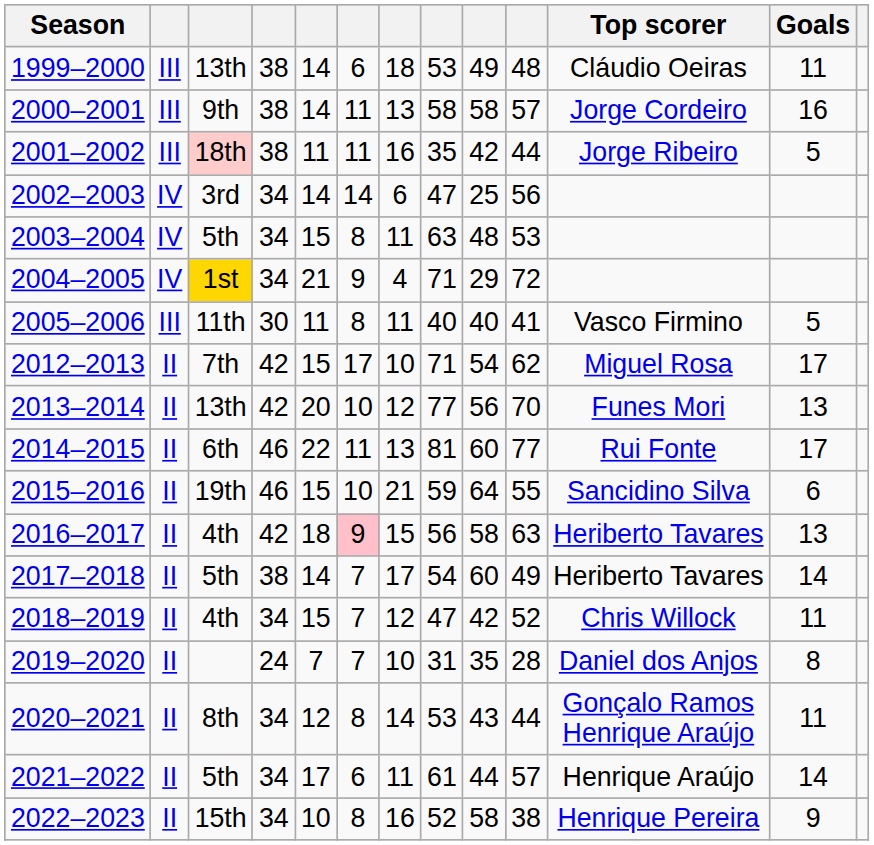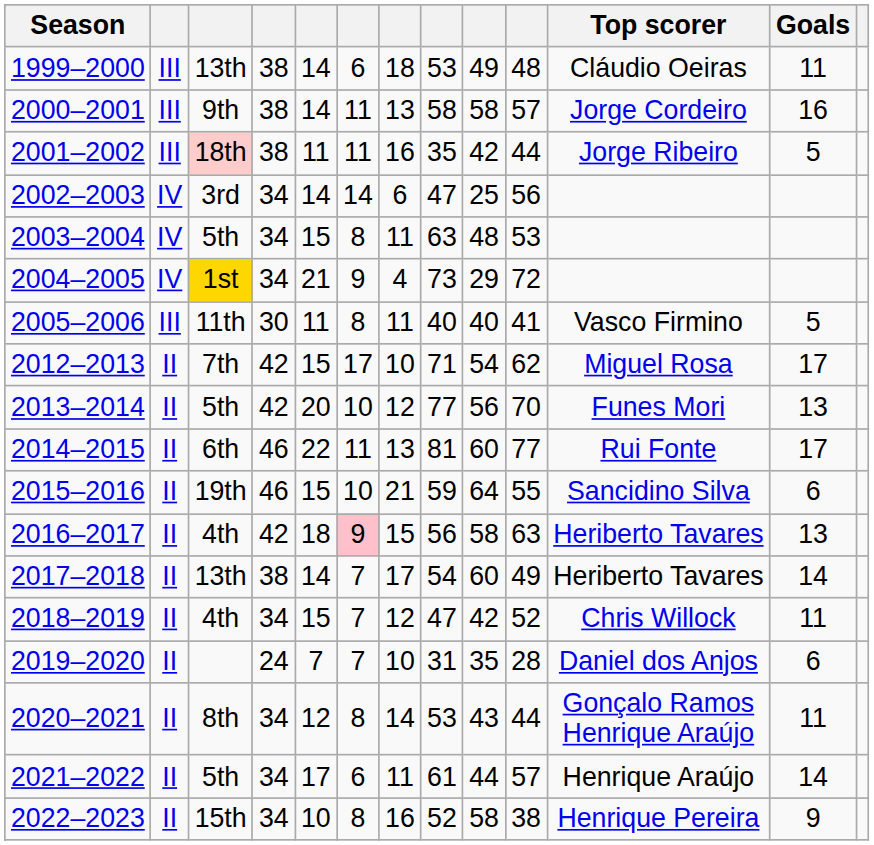 <table class="wikitable" style="text-align:center;">
 <tr>
 <th>Season</th>
 <th></th>
 <th></th>
 <th></th>
 <th></th>
 <th></th>
 <th></th>
 <th></th>
 <th></th>
 <th></th>
 <th>Top scorer</th>
 <th>Goals</th>
 <th></th>
 </tr>
 <tr>
 <td><a href='#'>1999–2000</a></td>
 <td><a href='#'>III</a></td>
 <td>13th</td>
 <td>38</td>
 <td>14</td>
 <td>6</td>
 <td>18</td>
 <td>53</td>
 <td>49</td>
 <td>48</td>
 <td> Cláudio Oeiras</td>
 <td>11</td>
 <td></td>
 </tr>
 <tr>
 <td><a href='#'>2000–2001</a></td>
 <td><a href='#'>III</a></td>
 <td>9th</td>
 <td>38</td>
 <td>14</td>
 <td>11</td>
 <td>13</td>
 <td>58</td>
 <td>58</td>
 <td>57</td>
 <td> <a href='#'>Jorge Cordeiro</a></td>
 <td>16</td>
 <td></td>
 </tr>
 <tr>
 <td><a href='#'>2001–2002</a></td>
 <td><a href='#'>III</a></td>
 <td style="background:#fcc;">18th</td>
 <td>38</td>
 <td>11</td>
 <td>11</td>
 <td>16</td>
 <td>35</td>
 <td>42</td>
 <td>44</td>
 <td> <a href='#'>Jorge Ribeiro</a></td>
 <td>5</td>
 <td></td>
 </tr>
 <tr>
 <td><a href='#'>2002–2003</a></td>
 <td><a href='#'>IV</a></td>
 <td>3rd</td>
 <td>34</td>
 <td>14</td>
 <td>14</td>
 <td>6</td>
 <td>47</td>
 <td>25</td>
 <td>56</td>
 <td></td>
 <td></td>
 <td></td>
 </tr>
 <tr>
 <td><a href='#'>2003–2004</a></td>
 <td><a href='#'>IV</a></td>
 <td>5th</td>
 <td>34</td>
 <td>15</td>
 <td>8</td>
 <td>11</td>
 <td>63</td>
 <td>48</td>
 <td>53</td>
 <td></td>
 <td></td>
 <td></td>
 </tr>
 <tr>
 <td><a href='#'>2004–2005</a></td>
 <td><a href='#'>IV</a></td>
 <td style="background:gold;">1st</td>
 <td>34</td>
 <td>21</td>
 <td>9</td>
 <td>4</td>
-<td>71</td>
+<td>73</td>
 <td>29</td>
 <td>72</td>
 <td></td>
 <td></td>
 <td></td>
 </tr>
 <tr>
 <td><a href='#'>2005–2006</a></td>
 <td><a href='#'>III</a></td>
 <td>11th</td>
 <td>30</td>
 <td>11</td>
 <td>8</td>
 <td>11</td>
 <td>40</td>
 <td>40</td>
 <td>41</td>
 <td> Vasco Firmino</td>
 <td>5</td>
 <td></td>
 </tr>
 <tr>
 <td><a href='#'>2012–2013</a></td>
 <td><a href='#'>II</a></td>
 <td>7th</td>
 <td>42</td>
 <td>15</td>
 <td>17</td>
 <td>10</td>
 <td>71</td>
 <td>54</td>
 <td>62</td>
 <td> <a href='#'>Miguel Rosa</a></td>
 <td>17</td>
 <td></td>
 </tr>
 <tr>
 <td><a href='#'>2013–2014</a></td>
 <td><a href='#'>II</a></td>
-<td>13th</td>
+<td>5th</td>
 <td>42</td>
 <td>20</td>
 <td>10</td>
 <td>12</td>
 <td>77</td>
 <td>56</td>
 <td>70</td>
 <td> <a href='#'>Funes Mori</a></td>
 <td>13</td>
 <td></td>
 </tr>
 <tr>
 <td><a href='#'>2014–2015</a></td>
 <td><a href='#'>II</a></td>
 <td>6th</td>
 <td>46</td>
 <td>22</td>
 <td>11</td>
 <td>13</td>
 <td>81</td>
 <td>60</td>
 <td>77</td>
 <td> <a href='#'>Rui Fonte</a></td>
 <td>17</td>
 <td></td>
 </tr>
 <tr>
 <td><a href='#'>2015–2016</a></td>
 <td><a href='#'>II</a></td>
 <td>19th</td>
 <td>46</td>
 <td>15</td>
 <td>10</td>
 <td>21</td>
 <td>59</td>
 <td>64</td>
 <td>55</td>
 <td> <a href='#'>Sancidino Silva</a></td>
 <td>6</td>
 <td></td>
 </tr>
 <tr>
 <td><a href='#'>2016–2017</a></td>
 <td><a href='#'>II</a></td>
 <td>4th</td>
 <td>42</td>
 <td>18</td>
 <td style="background: pink;">9</td>
 <td>15</td>
 <td>56</td>
 <td>58</td>
 <td>63</td>
 <td> <a href='#'>Heriberto Tavares</a></td>
 <td>13</td>
 <td></td>
 </tr>
 <tr>
 <td><a href='#'>2017–2018</a></td>
 <td><a href='#'>II</a></td>
-<td>5th</td>
+<td>13th</td>
 <td>38</td>
 <td>14</td>
 <td>7</td>
 <td>17</td>
 <td>54</td>
 <td>60</td>
 <td>49</td>
 <td> Heriberto Tavares</td>
 <td>14</td>
 <td></td>
 </tr>
 <tr>
 <td><a href='#'>2018–2019</a></td>
 <td><a href='#'>II</a></td>
 <td>4th</td>
 <td>34</td>
 <td>15</td>
 <td>7</td>
 <td>12</td>
 <td>47</td>
 <td>42</td>
 <td>52</td>
 <td> <a href='#'>Chris Willock</a></td>
 <td>11</td>
 <td></td>
 </tr>
 <tr>
 <td><a href='#'>2019–2020</a></td>
 <td><a href='#'>II</a></td>
 <td></td>
 <td>24</td>
 <td>7</td>
 <td>7</td>
 <td>10</td>
 <td>31</td>
 <td>35</td>
 <td>28</td>
 <td> <a href='#'>Daniel dos Anjos</a></td>
-<td>8</td>
+<td>6</td>
 <td></td>
 </tr>
 <tr>
 <td><a href='#'>2020–2021</a></td>
 <td><a href='#'>II</a></td>
 <td>8th</td>
 <td>34</td>
 <td>12</td>
 <td>8</td>
 <td>14</td>
 <td>53</td>
 <td>43</td>
 <td>44</td>
 <td> <a href='#'>Gonçalo Ramos</a><br> <a href='#'>Henrique Araújo</a></td>
 <td>11</td>
 <td></td>
 </tr>
 <tr>
 <td><a href='#'>2021–2022</a></td>
 <td><a href='#'>II</a></td>
 <td>5th</td>
 <td>34</td>
 <td>17</td>
 <td>6</td>
 <td>11</td>
 <td>61</td>
 <td>44</td>
 <td>57</td>
 <td> Henrique Araújo</td>
 <td>14</td>
 <td></td>
 </tr>
 <tr>
 <td><a href='#'>2022–2023</a></td>
 <td><a href='#'>II</a></td>
 <td>15th</td>
 <td>34</td>
 <td>10</td>
 <td>8</td>
 <td>16</td>
 <td>52</td>
 <td>58</td>
 <td>38</td>
 <td> <a href='#'>Henrique Pereira</a></td>
 <td>9</td>
 <td></td>
 </tr>
 </table>
